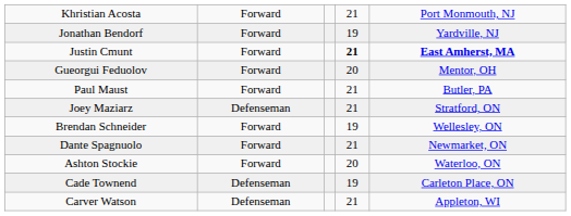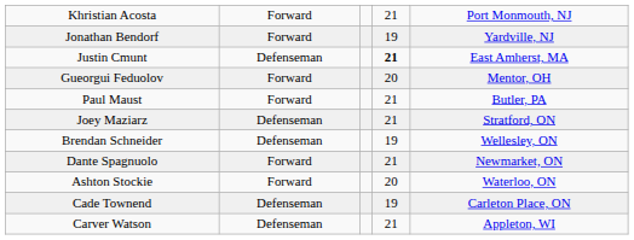 <table class="wikitable" width="60%">
 <tr align="center" bgcolor="">
 <td>Khristian Acosta</td>
 <td>Forward</td>
 <td></td>
 <td>21</td>
 <td><a href='#'>Port Monmouth, NJ</a></td>
 </tr>
 <tr align="center" bgcolor="f0f0f0">
 <td>Jonathan Bendorf</td>
 <td>Forward</td>
 <td></td>
 <td>19</td>
 <td><a href='#'>Yardville, NJ</a></td>
 </tr>
 <tr align="center" bgcolor="">
 <td>Justin Cmunt</td>
-<td>Forward</td>
+<td>Defenseman</td>
 <td></td>
 <td><strong>21</strong></td>
-<td><strong><a href='#'>East Amherst, MA</a></strong></td>
+<td><a href='#'>East Amherst, MA</a></td>
 </tr>
 <tr align="center" bgcolor="f0f0f0">
 <td>Gueorgui Feduolov</td>
 <td>Forward</td>
 <td></td>
 <td>20</td>
 <td><a href='#'>Mentor, OH</a></td>
 </tr>
 <tr align="center" bgcolor="">
 <td>Paul Maust</td>
 <td>Forward</td>
 <td></td>
 <td>21</td>
 <td><a href='#'>Butler, PA</a></td>
 </tr>
 <tr align="center" bgcolor="f0f0f0">
 <td>Joey Maziarz</td>
 <td>Defenseman</td>
 <td></td>
 <td>21</td>
 <td><a href='#'>Stratford, ON</a></td>
 </tr>
 <tr align="center" bgcolor="">
 <td>Brendan Schneider</td>
-<td>Forward</td>
+<td>Defenseman</td>
 <td></td>
 <td>19</td>
 <td><a href='#'>Wellesley, ON</a></td>
 </tr>
 <tr align="center" bgcolor="f0f0f0">
 <td>Dante Spagnuolo</td>
 <td>Forward</td>
 <td></td>
 <td>21</td>
 <td><a href='#'>Newmarket, ON</a></td>
 </tr>
 <tr align="center" bgcolor="">
 <td>Ashton Stockie</td>
 <td>Forward</td>
 <td></td>
 <td>20</td>
 <td><a href='#'>Waterloo, ON</a></td>
 </tr>
 <tr align="center" bgcolor="f0f0f0">
 <td>Cade Townend</td>
 <td>Defenseman</td>
 <td></td>
 <td>19</td>
 <td><a href='#'>Carleton Place, ON</a></td>
 </tr>
 <tr align="center" bgcolor="">
 <td>Carver Watson</td>
 <td>Defenseman</td>
 <td></td>
 <td>21</td>
 <td><a href='#'>Appleton, WI</a></td>
 </tr>
 </table>
